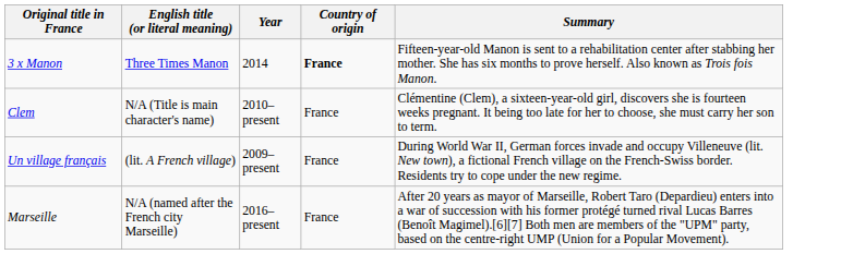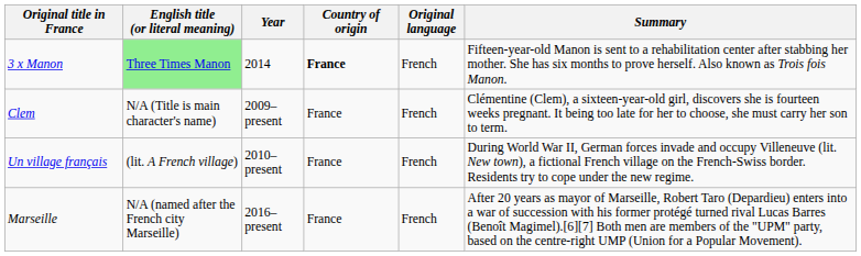 <table class="wikitable">
 <tr>
 <th style="width:140px;"><em>Original title in France</em></th>
 <th style="width:140px;"><em>English title<br>(or literal meaning)</em></th>
 <th style="width:70px;"><em>Year</em></th>
 <th style="width:110px;"><em>Country of origin</em></th>
+<th style="width:75px;"><em>Original language</em></th>
 <th style="width:480px;"><em>Summary</em></th>
 </tr>
 <tr>
 <td><em><a href='#'>3 x Manon</a></em></td>
-<td><a href='#'>Three Times Manon</a></td>
+<td style="background: lightgreen;"><a href='#'>Three Times Manon</a></td>
 <td>2014</td>
 <td><strong>France</strong></td>
+<td>French</td>
 <td>Fifteen-year-old Manon is sent to a rehabilitation center after stabbing her mother. She has six months to prove herself. Also known as <em>Trois fois Manon</em>.</td>
 </tr>
 <tr>
 <td><em><a href='#'>Clem</a></em></td>
 <td>N/A (Title is main character's name)</td>
-<td>2010–present</td>
+<td>2009–present</td>
 <td>France</td>
+<td>French</td>
 <td>Clémentine (Clem), a sixteen-year-old girl, discovers she is fourteen weeks pregnant. It being too late for her to choose, she must carry her son to term.</td>
 </tr>
 <tr>
 <td><em><a href='#'>Un village français</a></em></td>
 <td>(lit. <em>A French village</em>)</td>
-<td>2009–present</td>
+<td>2010–present</td>
 <td>France</td>
+<td>French</td>
 <td>During World War II, German forces invade and occupy Villeneuve (lit. <em>New town</em>), a fictional French village on the French-Swiss border. Residents try to cope under the new regime.</td>
 </tr>
 <tr>
 <td><em>Marseille</em></td>
 <td>N/A (named after the French city Marseille)</td>
 <td>2016–present</td>
 <td>France</td>
+<td>French</td>
 <td>After 20 years as mayor of Marseille, Robert Taro (Depardieu) enters into a war of succession with his former protégé turned rival Lucas Barres (Benoît Magimel).[6][7] Both men are members of the "UPM" party, based on the centre-right UMP (Union for a Popular Movement).</td>
 </tr>
 </table>
